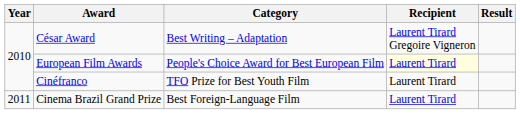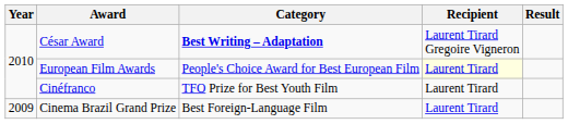 <table class="wikitable sortable" style="margin:1em auto;">
 <tr>
 <th>Year</th>
 <th>Award</th>
 <th>Category</th>
 <th>Recipient</th>
 <th>Result</th>
 </tr>
 <tr>
 <td rowspan="3">2010</td>
 <td><a href='#'>César Award</a></td>
-<td><a href='#'>Best Writing – Adaptation</a></td>
+<td><strong><a href='#'>Best Writing – Adaptation</a></strong></td>
 <td><a href='#'>Laurent Tirard</a><br>Gregoire Vigneron</td>
 <td></td>
 </tr>
 <tr>
 <td><a href='#'>European Film Awards</a></td>
 <td><a href='#'>People's Choice Award for Best European Film</a></td>
 <td style="background: lightyellow;"><a href='#'>Laurent Tirard</a></td>
 <td></td>
 </tr>
 <tr>
 <td><a href='#'>Cinéfranco</a></td>
 <td><a href='#'>TFO</a> Prize for Best Youth Film</td>
 <td>Laurent Tirard</td>
 <td></td>
 </tr>
 <tr>
-<td>2011</td>
+<td>2009</td>
 <td>Cinema Brazil Grand Prize</td>
 <td>Best Foreign-Language Film</td>
 <td><a href='#'>Laurent Tirard</a></td>
 <td></td>
 </tr>
 </table>
